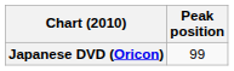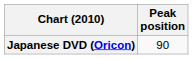 <table class="wikitable plainrowheaders">
 <tr>
 <th scope="col">Chart (2010)</th>
 <th scope="col">Peak<br>position</th>
 </tr>
 <tr>
 <th scope="row">Japanese DVD (<a href='#'>Oricon</a>)</th>
-<td align="center">99</td>
+<td align="center">90</td>
 </tr>
 </table>
